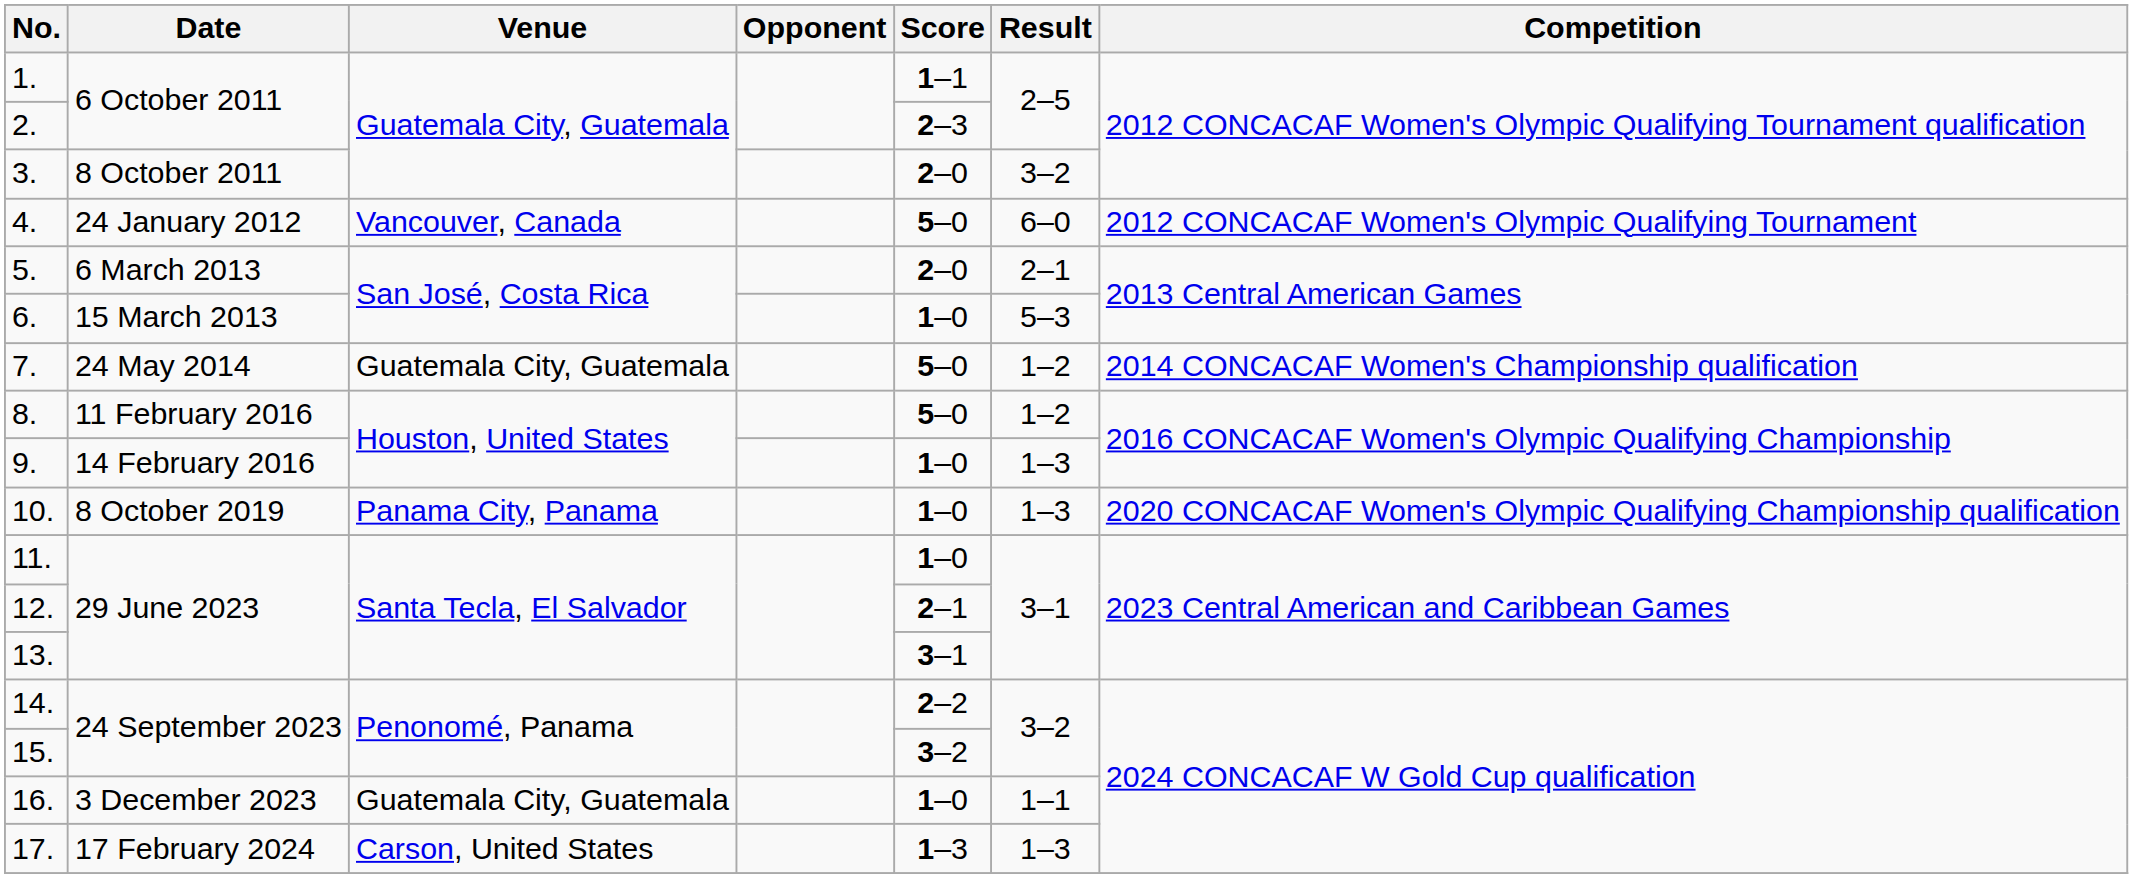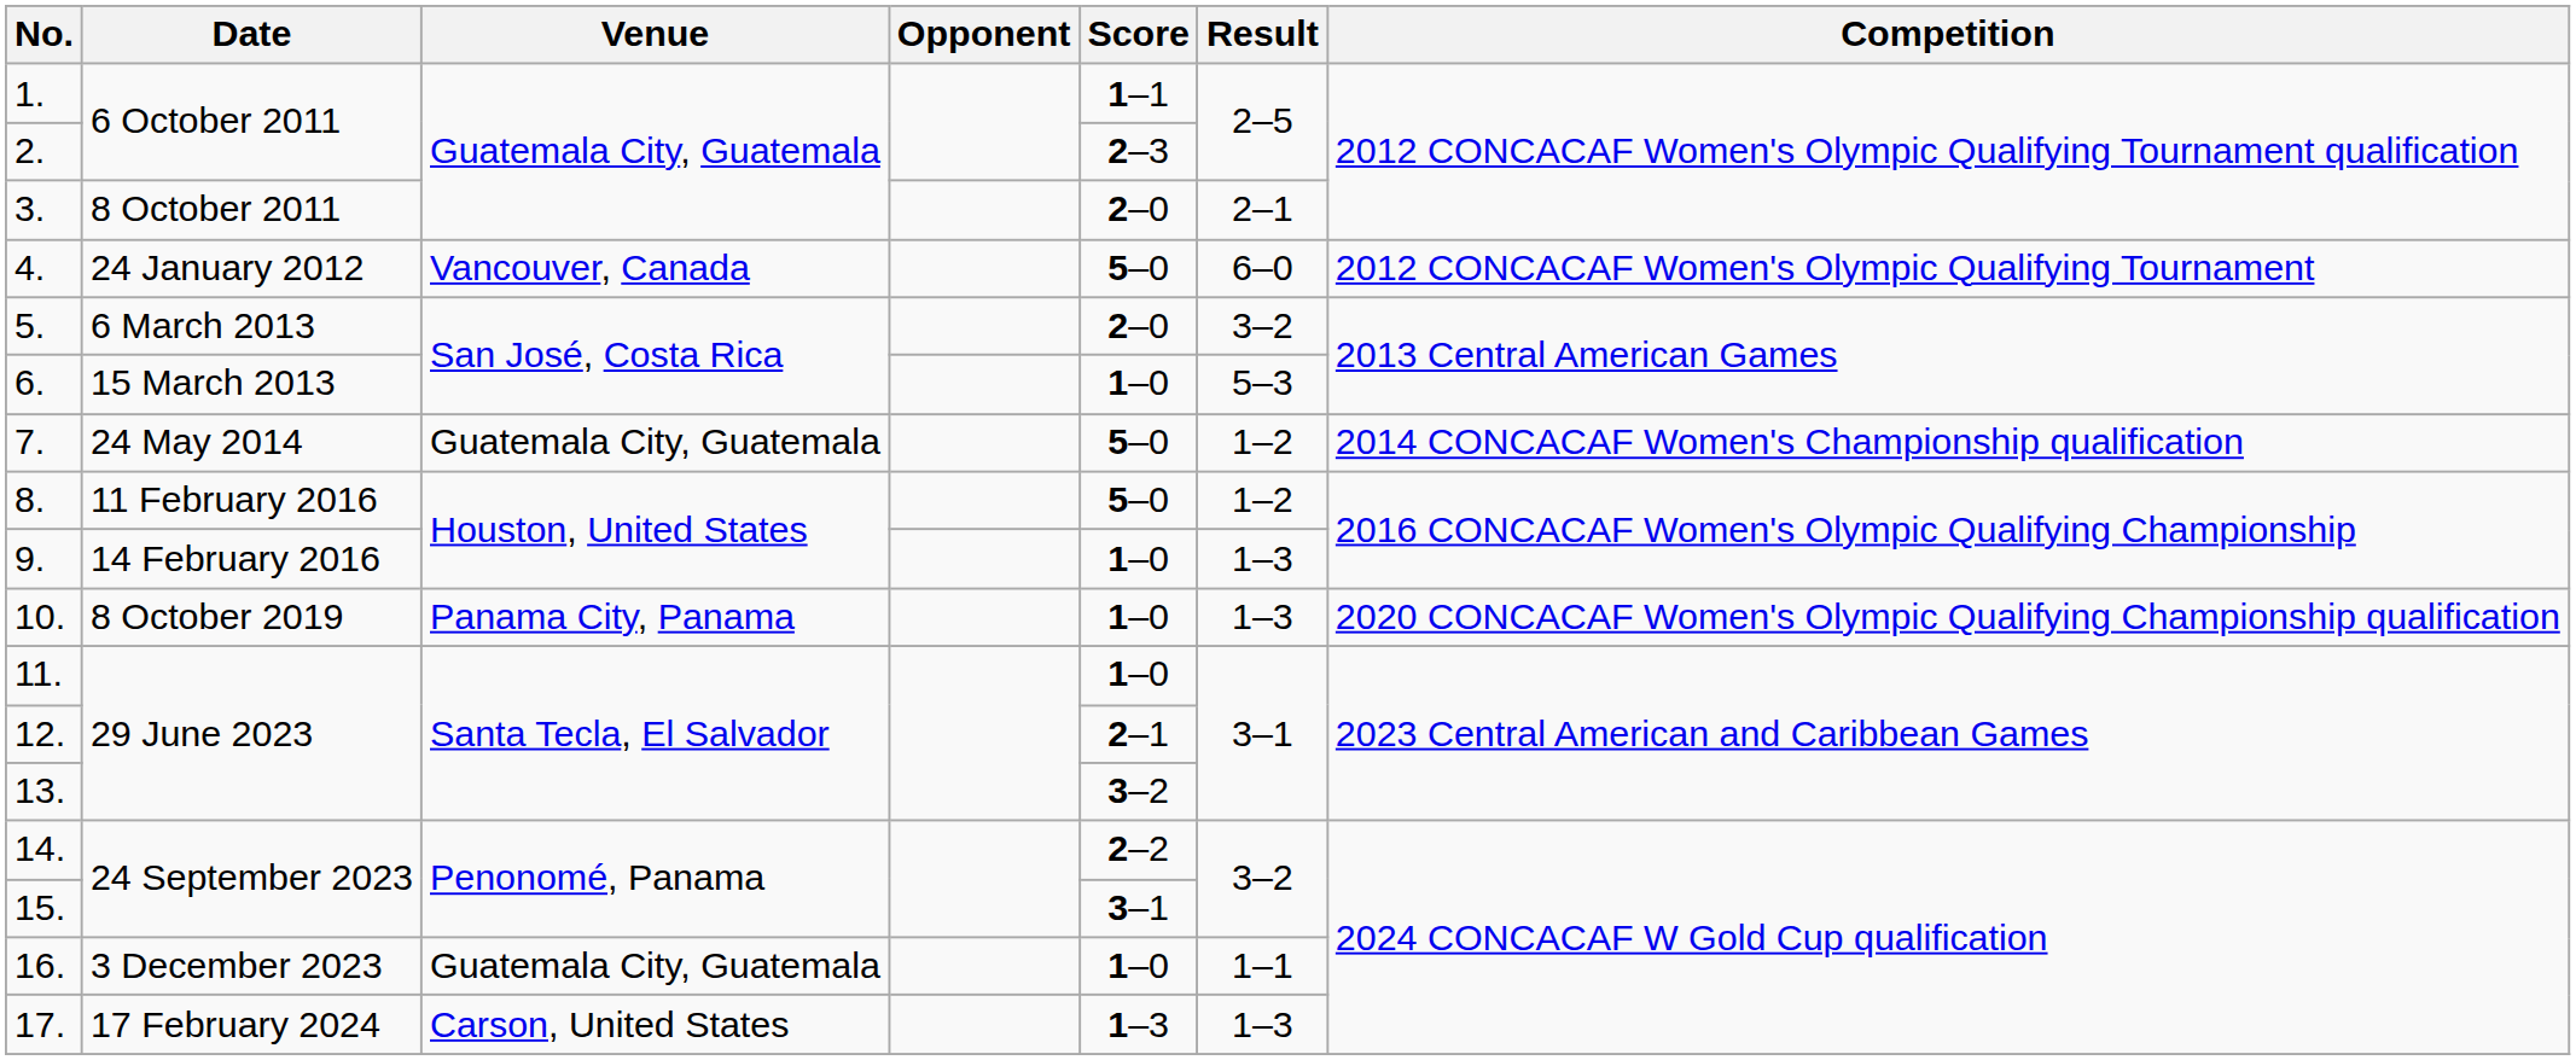 <table class="wikitable">
 <tr>
 <th>No.</th>
 <th>Date</th>
 <th>Venue</th>
 <th>Opponent</th>
 <th>Score</th>
 <th>Result</th>
 <th>Competition</th>
 </tr>
 <tr>
 <td>1.</td>
 <td rowspan=2>6 October 2011</td>
 <td rowspan=3><a href='#'>Guatemala City</a>, <a href='#'>Guatemala</a></td>
 <td rowspan=2></td>
 <td align=center><strong>1</strong>–1</td>
 <td rowspan=2 align=center>2–5</td>
 <td rowspan=3><a href='#'>2012 CONCACAF Women's Olympic Qualifying Tournament qualification</a></td>
 </tr>
 <tr>
 <td>2.</td>
 <td align=center><strong>2</strong>–3</td>
 </tr>
 <tr>
 <td>3.</td>
 <td>8 October 2011</td>
 <td></td>
 <td align=center><strong>2</strong>–0</td>
-<td align=center>3–2</td>
+<td align=center>2–1</td>
 </tr>
 <tr>
 <td>4.</td>
 <td>24 January 2012</td>
 <td><a href='#'>Vancouver</a>, <a href='#'>Canada</a></td>
 <td></td>
 <td align=center><strong>5</strong>–0</td>
 <td align=center>6–0</td>
 <td><a href='#'>2012 CONCACAF Women's Olympic Qualifying Tournament</a></td>
 </tr>
 <tr>
 <td>5.</td>
 <td>6 March 2013</td>
 <td rowspan=2><a href='#'>San José</a>, <a href='#'>Costa Rica</a></td>
 <td></td>
 <td align=center><strong>2</strong>–0</td>
-<td align=center>2–1</td>
+<td align=center>3–2</td>
 <td rowspan=2><a href='#'>2013 Central American Games</a></td>
 </tr>
 <tr>
 <td>6.</td>
 <td>15 March 2013</td>
 <td></td>
 <td align=center><strong>1</strong>–0</td>
 <td align=center>5–3</td>
 </tr>
 <tr>
 <td>7.</td>
 <td>24 May 2014</td>
 <td>Guatemala City, Guatemala</td>
 <td></td>
 <td align=center><strong>5</strong>–0</td>
 <td align=center>1–2</td>
 <td><a href='#'>2014 CONCACAF Women's Championship qualification</a></td>
 </tr>
 <tr>
 <td>8.</td>
 <td>11 February 2016</td>
 <td rowspan=2><a href='#'>Houston</a>, <a href='#'>United States</a></td>
 <td></td>
 <td align=center><strong>5</strong>–0</td>
 <td align=center>1–2</td>
 <td rowspan=2><a href='#'>2016 CONCACAF Women's Olympic Qualifying Championship</a></td>
 </tr>
 <tr>
 <td>9.</td>
 <td>14 February 2016</td>
 <td></td>
 <td align=center><strong>1</strong>–0</td>
 <td align=center>1–3</td>
 </tr>
 <tr>
 <td>10.</td>
 <td>8 October 2019</td>
 <td><a href='#'>Panama City</a>, <a href='#'>Panama</a></td>
 <td></td>
 <td align=center><strong>1</strong>–0</td>
 <td align=center>1–3</td>
 <td><a href='#'>2020 CONCACAF Women's Olympic Qualifying Championship qualification</a></td>
 </tr>
 <tr>
 <td>11.</td>
 <td rowspan=3>29 June 2023</td>
 <td rowspan=3><a href='#'>Santa Tecla</a>, <a href='#'>El Salvador</a></td>
 <td rowspan=3></td>
 <td align=center><strong>1</strong>–0</td>
 <td rowspan=3 align=center>3–1</td>
 <td rowspan=3><a href='#'>2023 Central American and Caribbean Games</a></td>
 </tr>
 <tr>
 <td>12.</td>
 <td align=center><strong>2</strong>–1</td>
 </tr>
 <tr>
 <td>13.</td>
-<td align=center><strong>3</strong>–1</td>
+<td align=center><strong>3</strong>–2</td>
 </tr>
 <tr>
 <td>14.</td>
 <td rowspan=2>24 September 2023</td>
 <td rowspan=2><a href='#'>Penonomé</a>, Panama</td>
 <td rowspan=2></td>
 <td align=center><strong>2</strong>–2</td>
 <td rowspan=2 align=center>3–2</td>
 <td rowspan=4><a href='#'>2024 CONCACAF W Gold Cup qualification</a></td>
 </tr>
 <tr>
 <td>15.</td>
-<td align=center><strong>3</strong>–2</td>
+<td align=center><strong>3</strong>–1</td>
 </tr>
 <tr>
 <td>16.</td>
 <td>3 December 2023</td>
 <td>Guatemala City, Guatemala</td>
 <td></td>
 <td align=center><strong>1</strong>–0</td>
 <td align=center>1–1</td>
 </tr>
 <tr>
 <td>17.</td>
 <td>17 February 2024</td>
 <td><a href='#'>Carson</a>, United States</td>
 <td></td>
 <td align=center><strong>1</strong>–3</td>
 <td align=center>1–3</td>
 </tr>
 <tr>
 </tr>
 </table>
